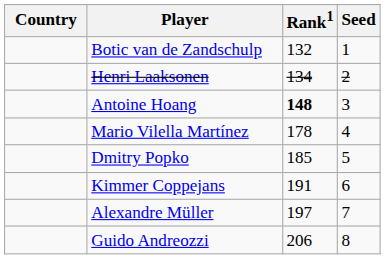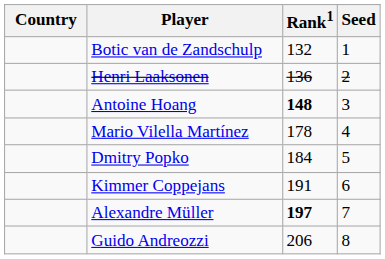 <table class="sortable wikitable">
 <tr>
 <th width="70">Country</th>
 <th width="175">Player</th>
 <th>Rank<sup>1</sup></th>
 <th>Seed</th>
 </tr>
 <tr>
 <td></td>
 <td><a href='#'>Botic van de Zandschulp</a></td>
 <td>132</td>
 <td>1</td>
 </tr>
 <tr>
 <td><s></s></td>
 <td><s><a href='#'>Henri Laaksonen</a></s></td>
-<td><s>134</s></td>
+<td><s>136</s></td>
 <td><s>2</s></td>
 </tr>
 <tr>
 <td></td>
 <td><a href='#'>Antoine Hoang</a></td>
 <td><strong>148</strong></td>
 <td>3</td>
 </tr>
 <tr>
 <td></td>
 <td><a href='#'>Mario Vilella Martínez</a></td>
 <td>178</td>
 <td>4</td>
 </tr>
 <tr>
 <td></td>
 <td><a href='#'>Dmitry Popko</a></td>
-<td>185</td>
+<td>184</td>
 <td>5</td>
 </tr>
 <tr>
 <td></td>
 <td><a href='#'>Kimmer Coppejans</a></td>
 <td>191</td>
 <td>6</td>
 </tr>
 <tr>
 <td></td>
 <td><a href='#'>Alexandre Müller</a></td>
-<td>197</td>
+<td><strong>197</strong></td>
 <td>7</td>
 </tr>
 <tr>
 <td></td>
 <td><a href='#'>Guido Andreozzi</a></td>
 <td>206</td>
 <td>8</td>
 </tr>
 </table>
